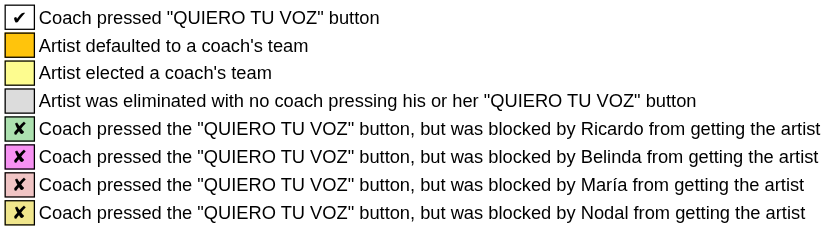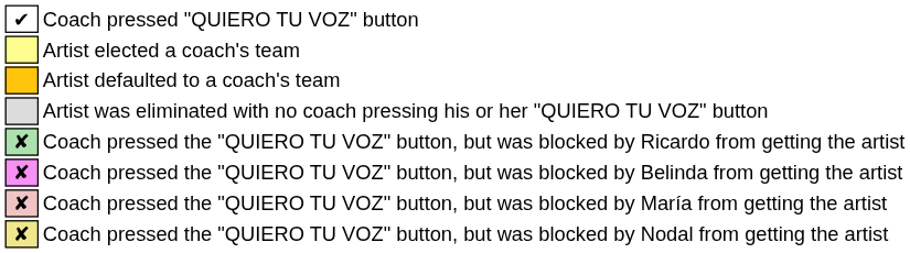 <table class="toccolours" style="font-size: 90%; white-space: nowrap">
 <tr>
 <td style="background:white; border:1px solid black"> ✔ </td>
 <td>Coach pressed "QUIERO TU VOZ" button</td>
 </tr>
 <tr>
+<td style="background:#fdfc8f; border:1px solid black">    </td>
+<td>Artist elected a coach's team</td>
+</tr>
+<tr>
 <td style="background:#ffc40c; border:1px solid black">    </td>
 <td>Artist defaulted to a coach's team</td>
-</tr>
-<tr>
-<td style="background:#fdfc8f; border:1px solid black">    </td>
-<td>Artist elected a coach's team</td>
 </tr>
 <tr>
 <td style="background:#dcdcdc; border:1px solid black">    </td>
 <td>Artist was eliminated with no coach pressing his or her "QUIERO TU VOZ" button</td>
 </tr>
 <tr>
 <td style="background:#ace1af; border:1px solid black"> ✘ </td>
 <td>Coach pressed the "QUIERO TU VOZ" button, but was blocked by Ricardo from getting the artist</td>
 </tr>
 <tr>
 <td style="background:#f791f3; border:1px solid black"> ✘ </td>
 <td>Coach pressed the "QUIERO TU VOZ" button, but was blocked by Belinda from getting the artist</td>
 </tr>
 <tr>
 <td style="background:#f0c4c4; border:1px solid black"> ✘ </td>
 <td>Coach pressed the "QUIERO TU VOZ" button, but was blocked by María from getting the artist</td>
 </tr>
 <tr>
 <td style="background:khaki; border:1px solid black"> ✘ </td>
 <td>Coach pressed the "QUIERO TU VOZ" button, but was blocked by Nodal from getting the artist</td>
 </tr>
 </table>
